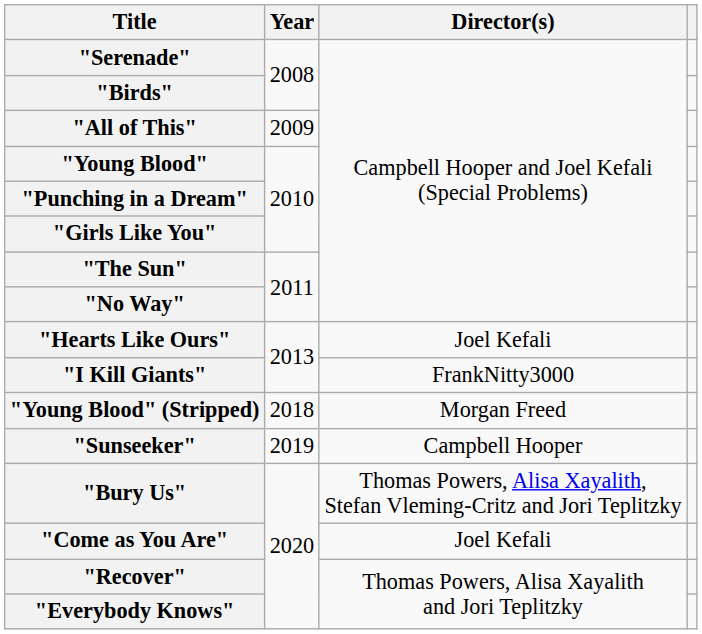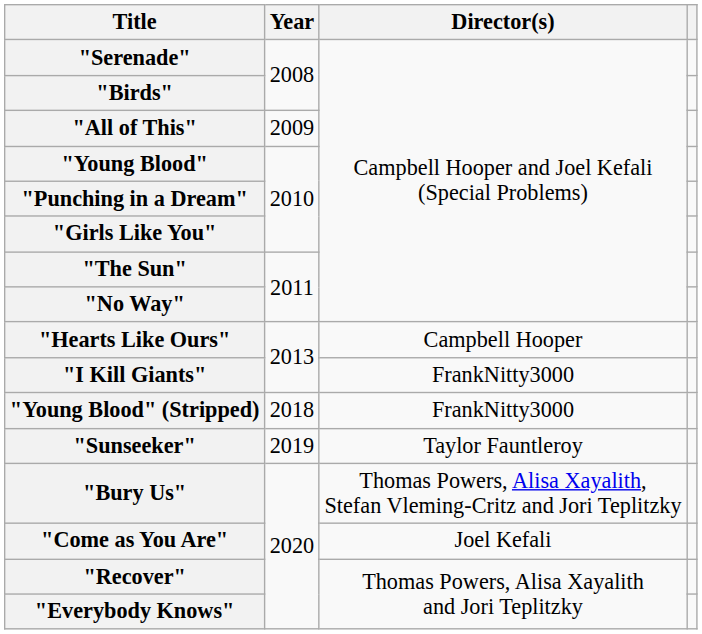 <table class="wikitable plainrowheaders" style="text-align:center;">
 <tr>
 <th scope="col">Title</th>
 <th scope="col">Year</th>
 <th scope="col">Director(s)</th>
 <th scope="col"></th>
 </tr>
 <tr>
 <th scope="row">"Serenade"</th>
 <td rowspan="2">2008</td>
 <td rowspan="8">Campbell Hooper and Joel Kefali<br>(Special Problems)</td>
 <td></td>
 </tr>
 <tr>
 <th scope="row">"Birds"</th>
 <td></td>
 </tr>
 <tr>
 <th scope="row">"All of This"</th>
 <td>2009</td>
 <td></td>
 </tr>
 <tr>
 <th scope="row">"Young Blood"</th>
 <td rowspan="3">2010</td>
 <td></td>
 </tr>
 <tr>
 <th scope="row">"Punching in a Dream"</th>
 <td></td>
 </tr>
 <tr>
 <th scope="row">"Girls Like You"</th>
 <td></td>
 </tr>
 <tr>
 <th scope="row">"The Sun"</th>
 <td rowspan="2">2011</td>
 <td></td>
 </tr>
 <tr>
 <th scope="row">"No Way"</th>
 <td></td>
 </tr>
 <tr>
 <th scope="row">"Hearts Like Ours"</th>
 <td rowspan="2">2013</td>
-<td>Joel Kefali</td>
+<td>Campbell Hooper</td>
 <td></td>
 </tr>
 <tr>
 <th scope="row">"I Kill Giants"</th>
 <td>FrankNitty3000</td>
 <td></td>
 </tr>
 <tr>
 <th scope="row">"Young Blood" (Stripped)</th>
 <td>2018</td>
-<td>Morgan Freed</td>
+<td>FrankNitty3000</td>
 <td></td>
 </tr>
 <tr>
 <th scope="row">"Sunseeker"</th>
 <td>2019</td>
-<td>Campbell Hooper</td>
+<td>Taylor Fauntleroy</td>
 <td></td>
 </tr>
 <tr>
 <th scope="row">"Bury Us"</th>
 <td rowspan="4">2020</td>
 <td>Thomas Powers, <a href='#'>Alisa Xayalith</a>,<br>Stefan Vleming-Critz and Jori Teplitzky</td>
 <td></td>
 </tr>
 <tr>
 <th scope="row">"Come as You Are"</th>
 <td>Joel Kefali</td>
 <td></td>
 </tr>
 <tr>
 <th scope="row">"Recover"</th>
 <td rowspan="2">Thomas Powers, Alisa Xayalith<br>and Jori Teplitzky</td>
 <td></td>
 </tr>
 <tr>
 <th scope="row">"Everybody Knows"</th>
 <td></td>
 </tr>
 </table>
